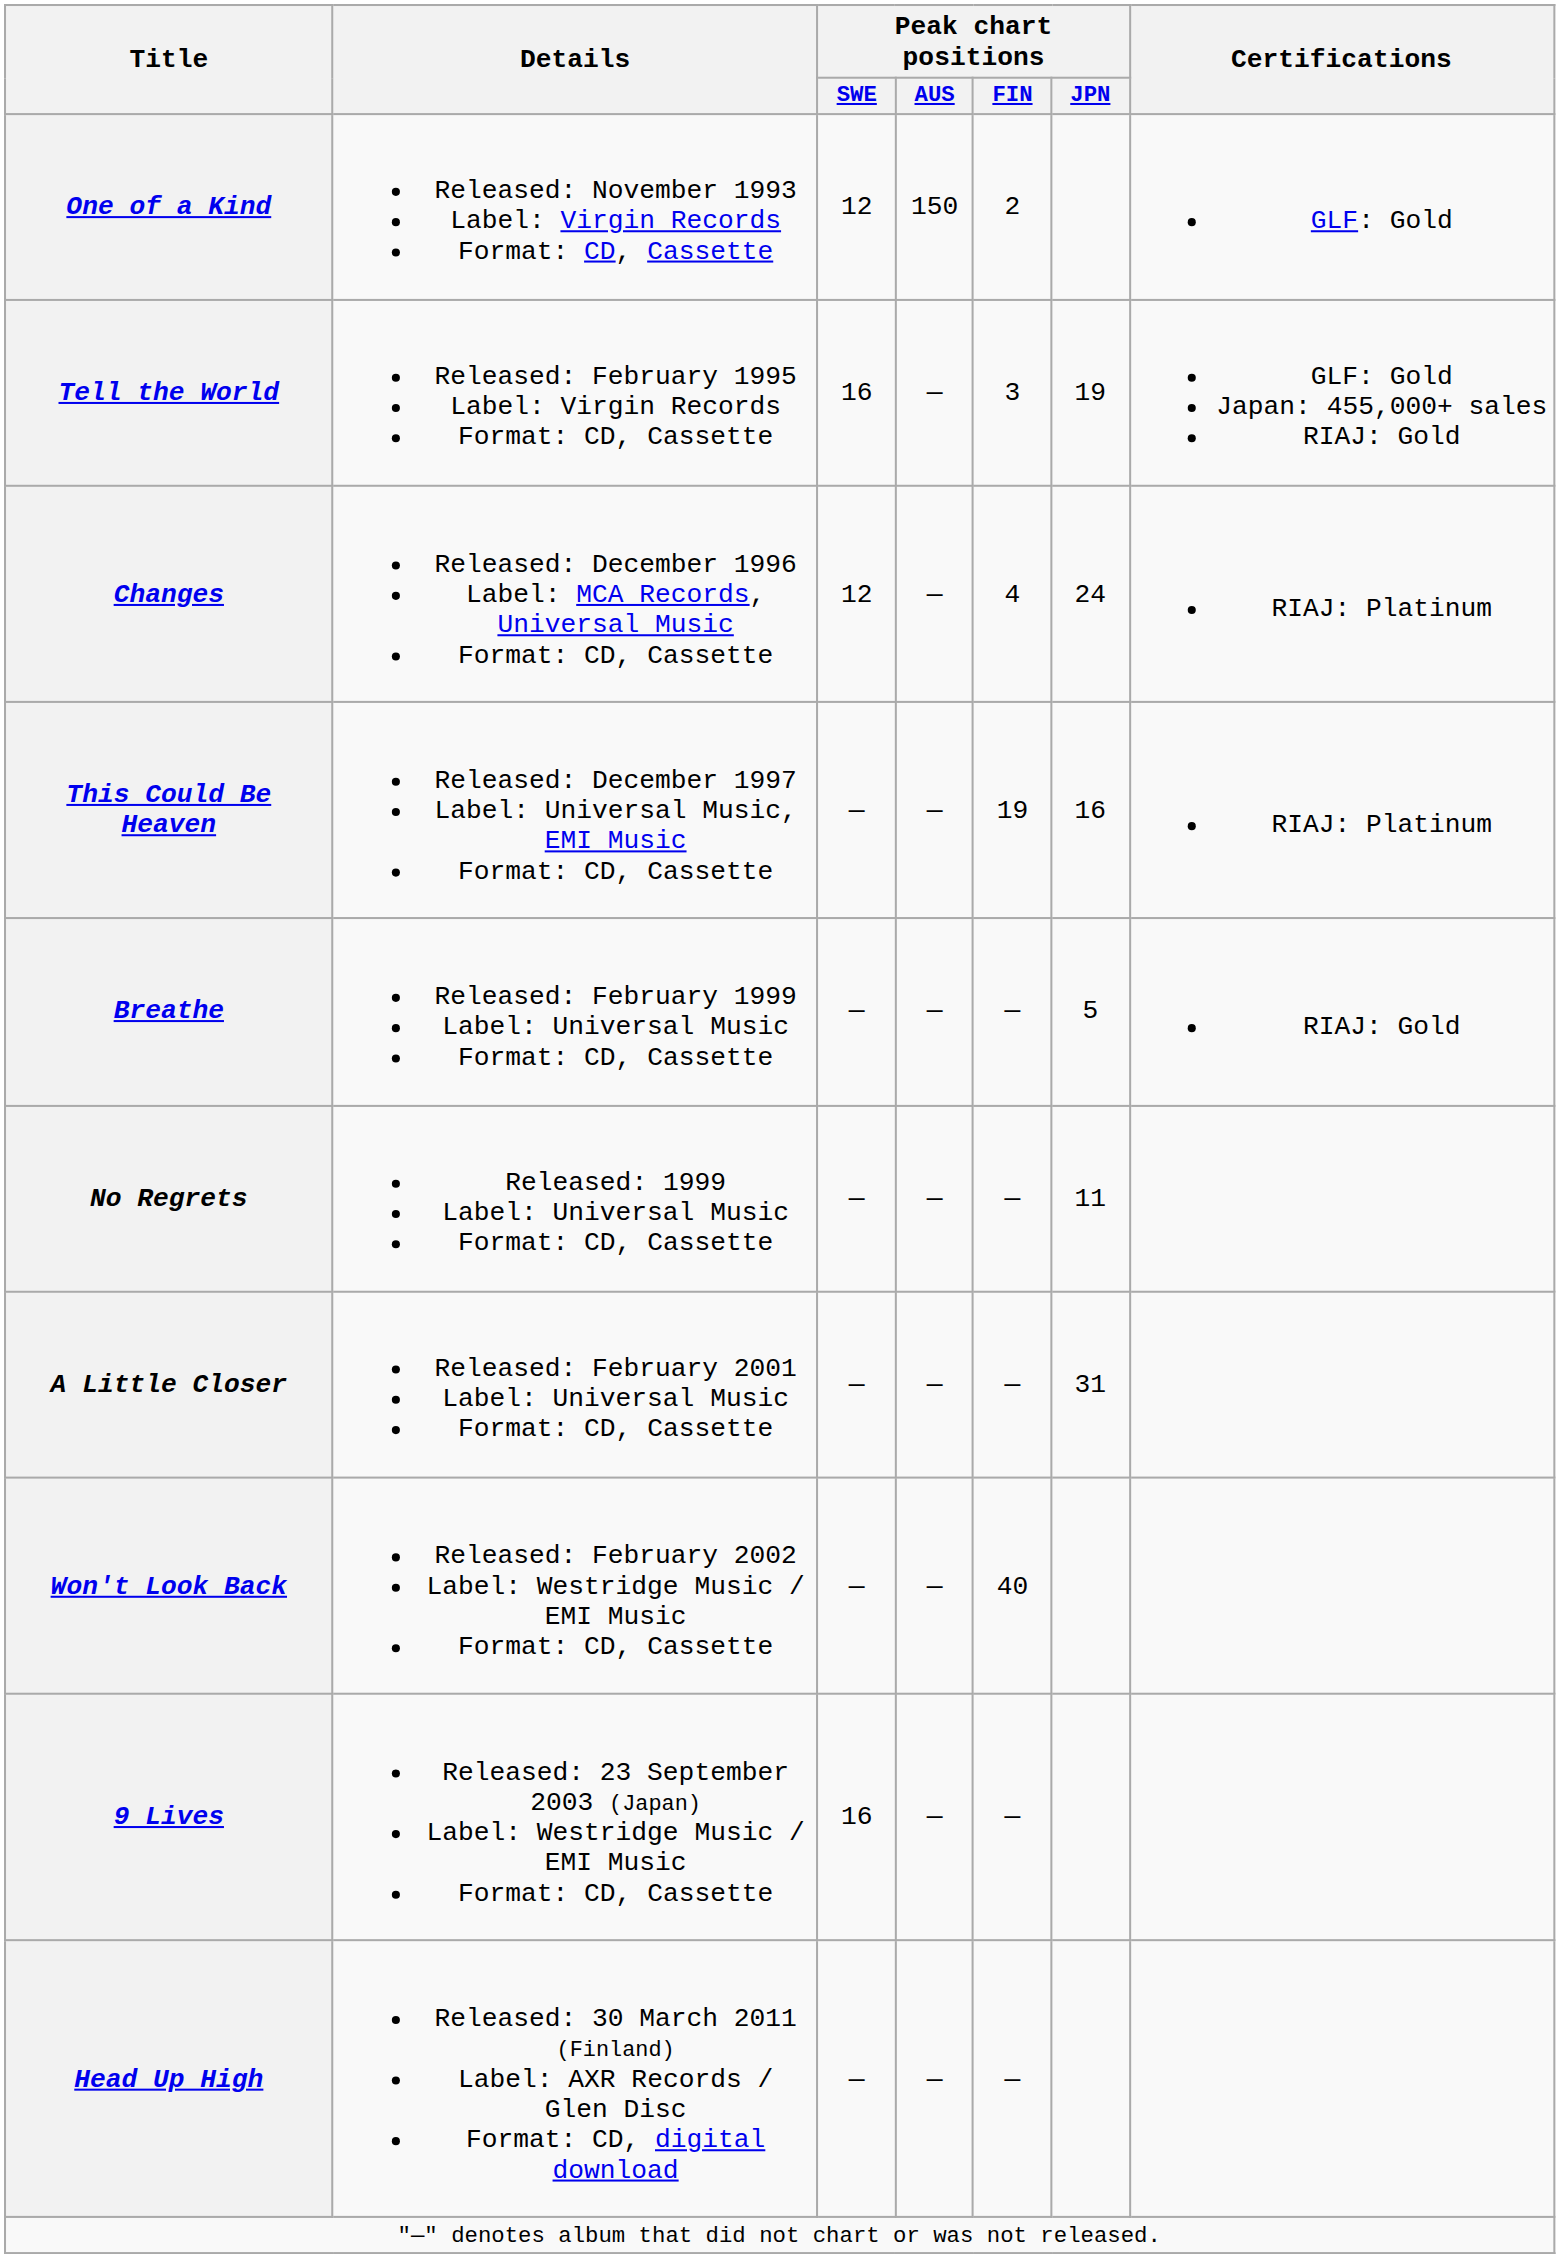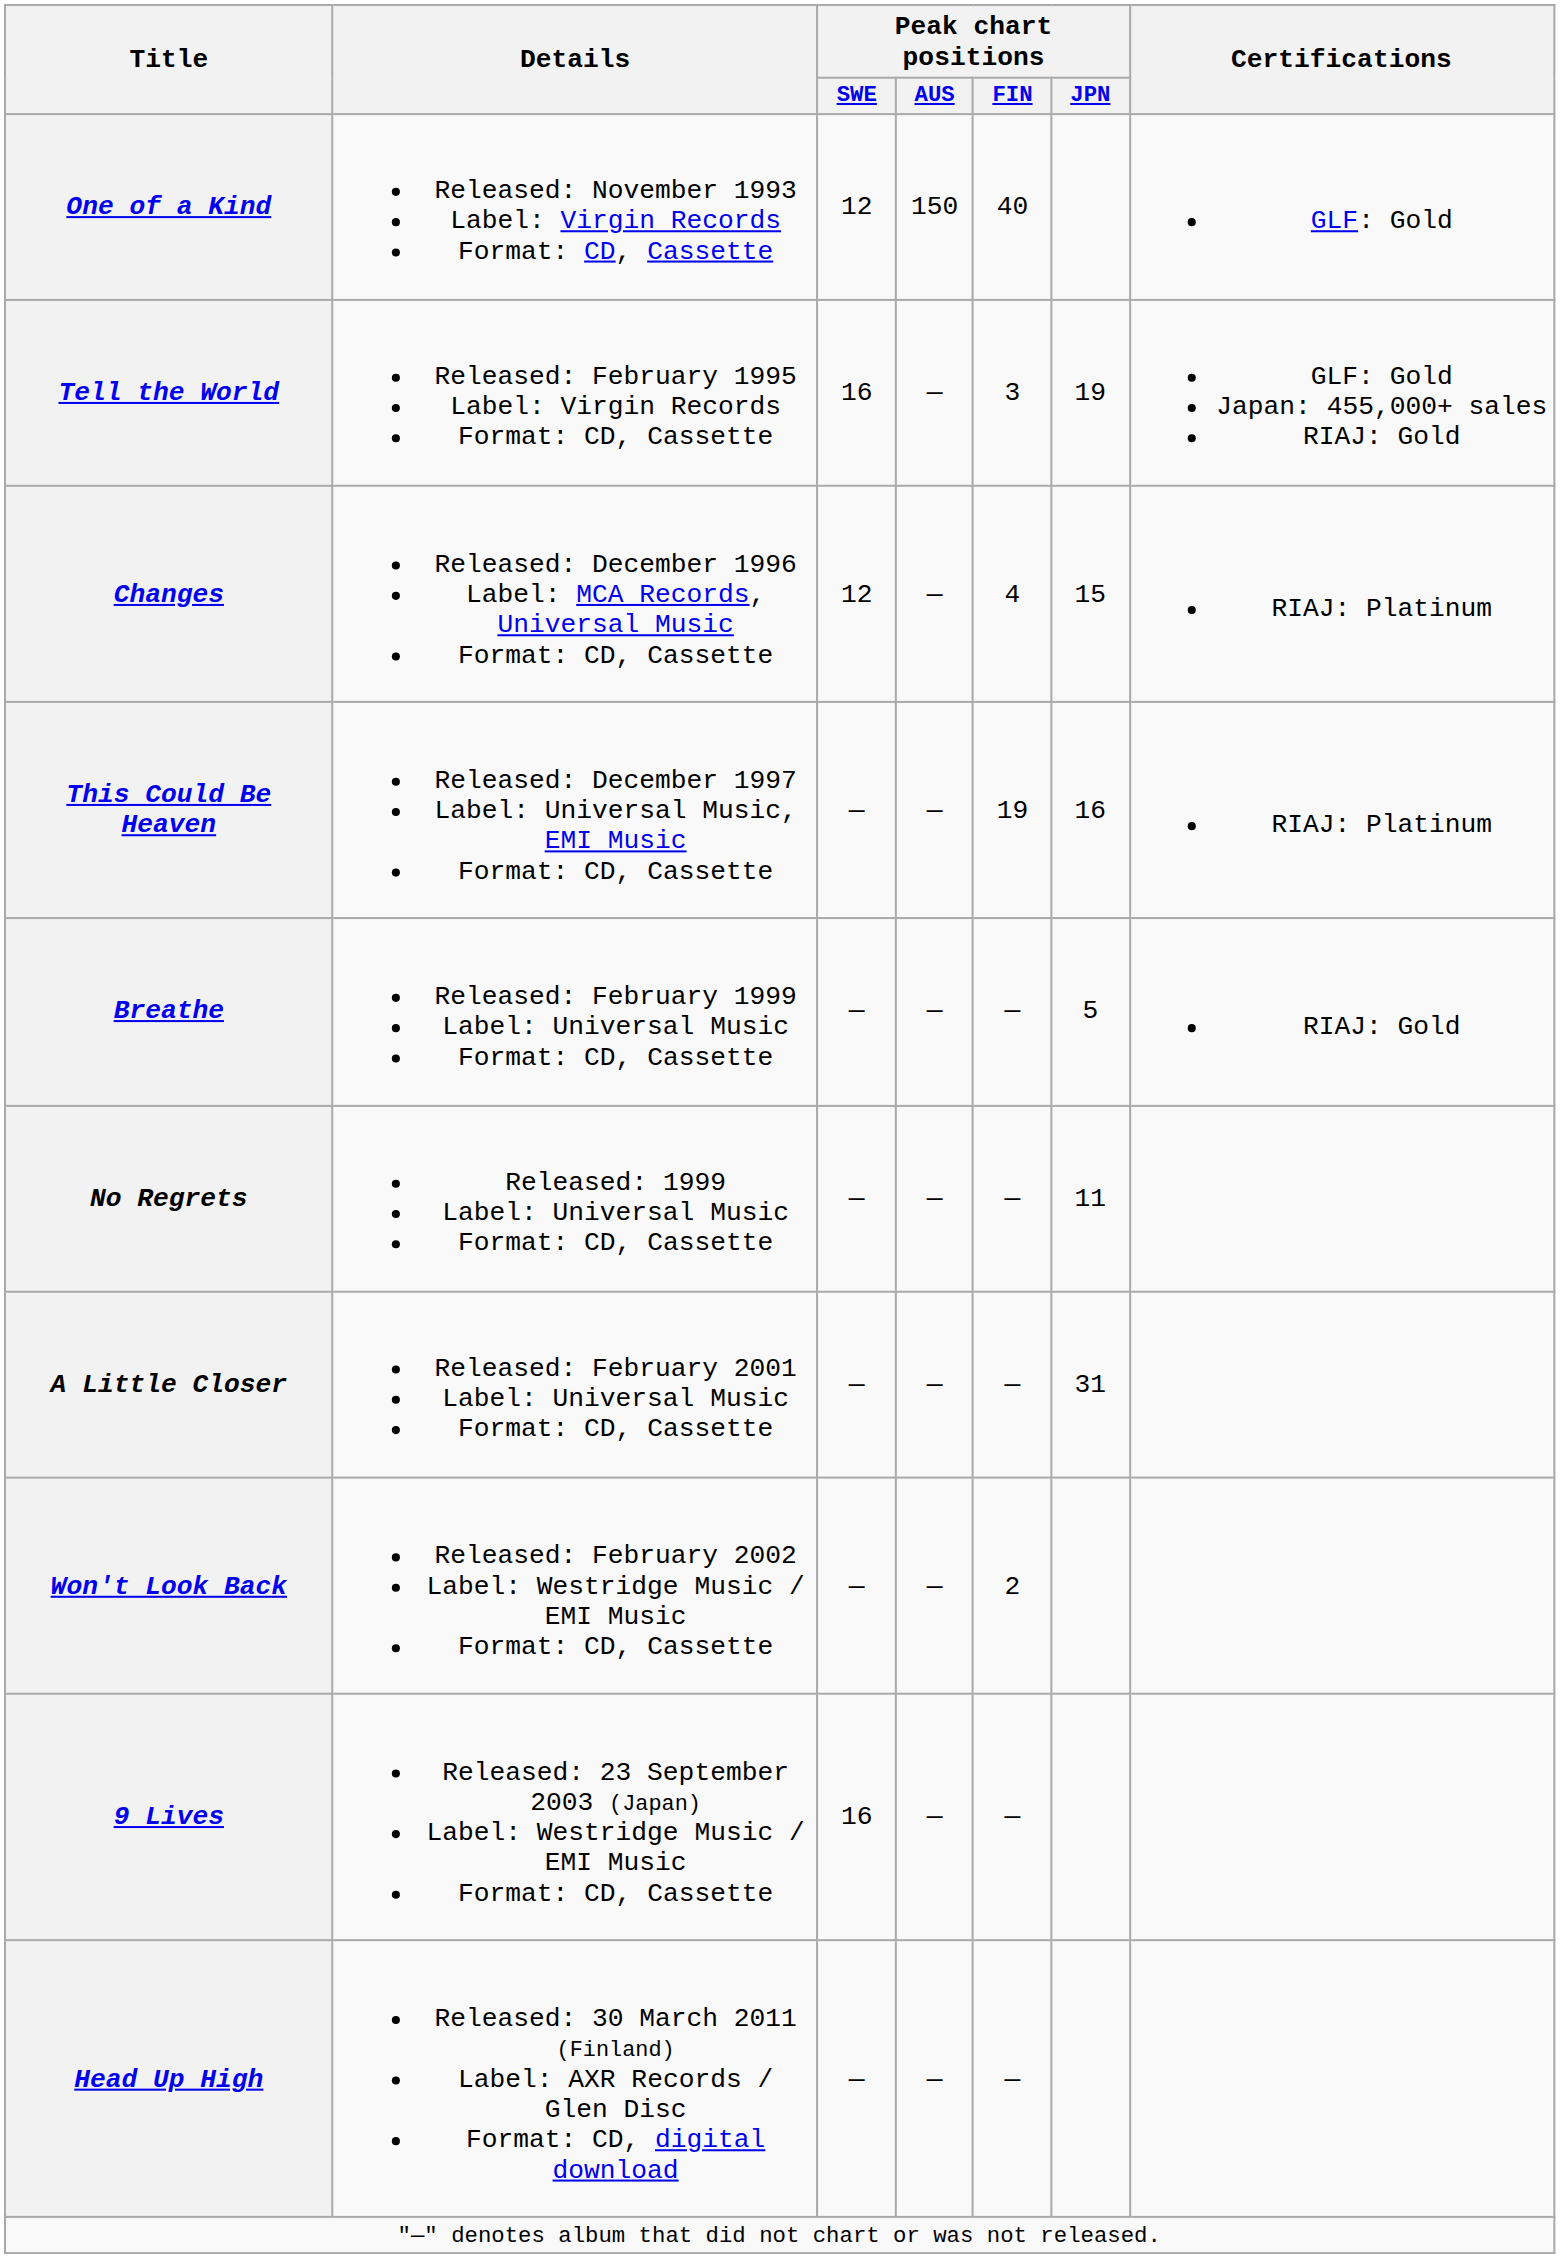 <table class="wikitable plainrowheaders" style="text-align:center;">
 <tr>
 <th scope="col" rowspan="2" style="width:12em;">Title</th>
 <th scope="col" rowspan="2" style="width:18em;">Details</th>
 <th scope="col" colspan="4">Peak chart positions</th>
 <th scope="col" rowspan="2">Certifications</th>
 </tr>
 <tr>
 <th scope="col" style="width:3em;font-size:85%;"><a href='#'>SWE</a><br></th>
 <th scope="col" style="width:3em;font-size:85%;"><a href='#'>AUS</a><br></th>
 <th scope="col" style="width:3em;font-size:85%;"><a href='#'>FIN</a><br></th>
 <th scope="col" style="width:3em;font-size:85%;"><a href='#'>JPN</a><br></th>
 </tr>
 <tr>
 <th scope="row"><em><a href='#'>One of a Kind</a></em></th>
 <td><br><ul><li>Released: November 1993</li><li>Label: <a href='#'>Virgin Records</a></li><li>Format: <a href='#'>CD</a>, <a href='#'>Cassette</a></li></ul></td>
 <td>12</td>
 <td>150</td>
-<td>2</td>
+<td>40</td>
 <td></td>
 <td><br><ul><li><a href='#'>GLF</a>: Gold</li></ul></td>
 </tr>
 <tr>
 <th scope="row"><em><a href='#'>Tell the World</a></em></th>
 <td><br><ul><li>Released: February 1995</li><li>Label: Virgin Records</li><li>Format: CD, Cassette</li></ul></td>
 <td>16</td>
 <td>—</td>
 <td>3</td>
 <td>19</td>
 <td><br><ul><li>GLF: Gold</li><li>Japan: 455,000+ sales </li><li>RIAJ: Gold</li></ul></td>
 </tr>
 <tr>
 <th scope="row"><em><a href='#'>Changes</a></em></th>
 <td><br><ul><li>Released: December 1996</li><li>Label: <a href='#'>MCA Records</a>, <a href='#'>Universal Music</a></li><li>Format: CD, Cassette</li></ul></td>
 <td>12</td>
 <td>—</td>
 <td>4</td>
-<td>24</td>
+<td>15</td>
 <td><br><ul><li>RIAJ: Platinum</li></ul></td>
 </tr>
 <tr>
 <th scope="row"><em><a href='#'>This Could Be Heaven</a></em></th>
 <td><br><ul><li>Released: December 1997</li><li>Label: Universal Music, <a href='#'>EMI Music</a></li><li>Format: CD, Cassette</li></ul></td>
 <td>—</td>
 <td>—</td>
 <td>19</td>
 <td>16</td>
 <td><br><ul><li>RIAJ: Platinum</li></ul></td>
 </tr>
 <tr>
 <th scope="row"><em><a href='#'>Breathe</a></em></th>
 <td><br><ul><li>Released: February 1999</li><li>Label: Universal Music</li><li>Format: CD, Cassette</li></ul></td>
 <td>—</td>
 <td>—</td>
 <td>—</td>
 <td>5</td>
 <td><br><ul><li>RIAJ: Gold</li></ul></td>
 </tr>
 <tr>
 <th scope="row"><em>No Regrets</em></th>
 <td><br><ul><li>Released: 1999</li><li>Label: Universal Music</li><li>Format: CD, Cassette</li></ul></td>
 <td>—</td>
 <td>—</td>
 <td>—</td>
 <td>11</td>
 <td></td>
 </tr>
 <tr>
 <th scope="row"><em>A Little Closer</em></th>
 <td><br><ul><li>Released: February 2001</li><li>Label: Universal Music</li><li>Format: CD, Cassette</li></ul></td>
 <td>—</td>
 <td>—</td>
 <td>—</td>
 <td>31</td>
 <td></td>
 </tr>
 <tr>
 <th scope="row"><em><a href='#'>Won't Look Back</a></em></th>
 <td><br><ul><li>Released: February 2002</li><li>Label: Westridge Music / EMI Music</li><li>Format: CD, Cassette</li></ul></td>
 <td>—</td>
 <td>—</td>
-<td>40</td>
+<td>2</td>
 <td></td>
 <td></td>
 </tr>
 <tr>
 <th scope="row"><em><a href='#'>9 Lives</a></em></th>
 <td><br><ul><li>Released: 23 September 2003 <small> (Japan) </small></li><li>Label: Westridge Music / EMI Music</li><li>Format: CD, Cassette</li></ul></td>
 <td>16</td>
 <td>—</td>
 <td>—</td>
 <td></td>
 <td></td>
 </tr>
 <tr>
 <th scope="row"><em><a href='#'>Head Up High</a></em></th>
 <td><br><ul><li>Released: 30 March 2011 <small> (Finland) </small></li><li>Label:  AXR Records / Glen Disc</li><li>Format: CD, <a href='#'>digital download</a></li></ul></td>
 <td>—</td>
 <td>—</td>
 <td>—</td>
 <td></td>
 <td></td>
 </tr>
 <tr>
 <td colspan="16" style="text-align:center; font-size:85%;">"—" denotes album that did not chart or was not released.</td>
 </tr>
 <tr>
 </tr>
 </table>
